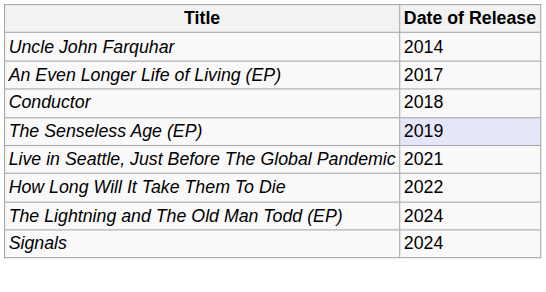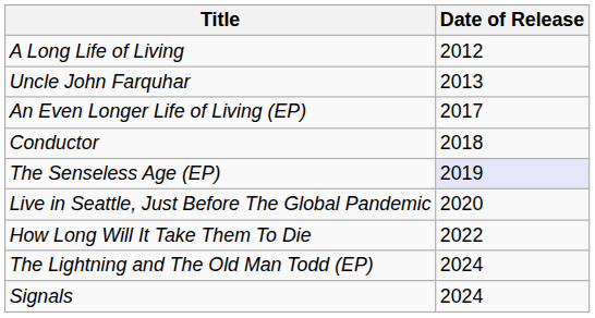 <table class="wikitable sortable">
 <tr>
 <th>Title</th>
 <th>Date of Release</th>
 </tr>
 <tr>
+<td><em>A Long Life of Living</em></td>
+<td>2012</td>
+</tr>
+<tr>
 <td><em>Uncle John Farquhar</em></td>
-<td>2014</td>
+<td>2013</td>
 </tr>
 <tr>
 <td><em>An Even Longer Life of Living (EP)</em></td>
 <td>2017</td>
 </tr>
 <tr>
 <td><em>Conductor</em></td>
 <td>2018</td>
 </tr>
 <tr>
 <td><em>The Senseless Age (EP)</em></td>
 <td style="background: lavender;">2019</td>
 </tr>
 <tr>
 <td><em>Live in Seattle, Just Before The Global Pandemic</em></td>
-<td>2021</td>
+<td>2020</td>
 </tr>
 <tr>
 <td><em>How Long Will It Take Them To Die</em></td>
 <td>2022</td>
 </tr>
 <tr>
 <td><em>The Lightning and The Old Man Todd (EP)</em></td>
 <td>2024</td>
 </tr>
 <tr>
 <td><em>Signals</em></td>
 <td>2024</td>
 </tr>
 </table>
